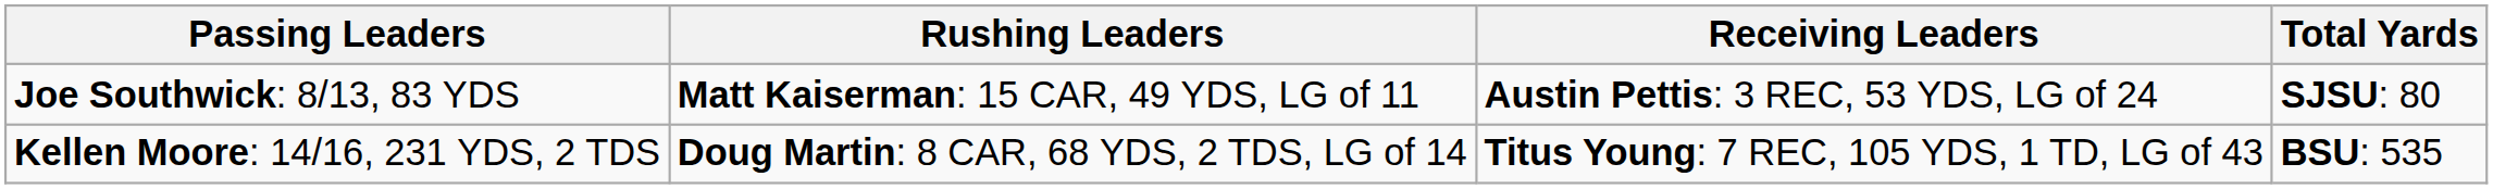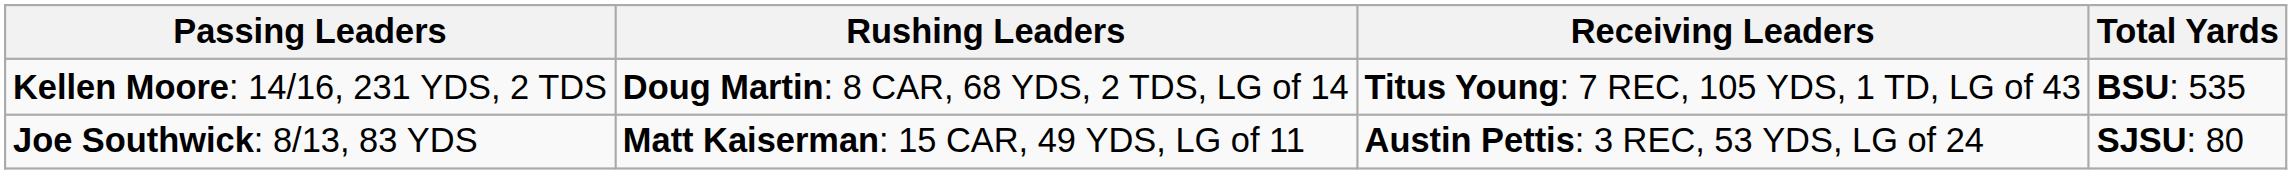 <table class="wikitable">
 <tr>
 <th>Passing Leaders</th>
 <th>Rushing Leaders</th>
 <th>Receiving Leaders</th>
 <th>Total Yards</th>
 </tr>
 <tr>
+<td><strong>Kellen Moore</strong>: 14/16, 231 YDS, 2 TDS</td>
+<td><strong>Doug Martin</strong>: 8 CAR,  68 YDS, 2 TDS, LG of 14</td>
+<td><strong>Titus Young</strong>: 7 REC, 105 YDS, 1 TD, LG of 43</td>
+<td><strong>BSU</strong>: 535</td>
+</tr>
+<tr>
 <td><strong>Joe Southwick</strong>: 8/13, 83 YDS</td>
 <td><strong>Matt Kaiserman</strong>: 15 CAR, 49 YDS, LG of 11</td>
 <td><strong>Austin Pettis</strong>: 3 REC, 53 YDS, LG of 24</td>
 <td><strong>SJSU</strong>: 80</td>
 </tr>
-<tr>
-<td><strong>Kellen Moore</strong>: 14/16, 231 YDS, 2 TDS</td>
-<td><strong>Doug Martin</strong>: 8 CAR,  68 YDS, 2 TDS, LG of 14</td>
-<td><strong>Titus Young</strong>: 7 REC, 105 YDS, 1 TD, LG of 43</td>
-<td><strong>BSU</strong>: 535</td>
-</tr>
 </table>
